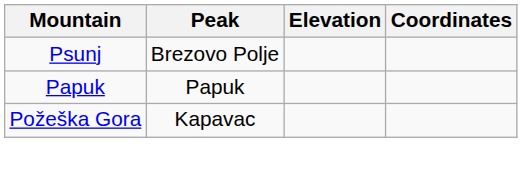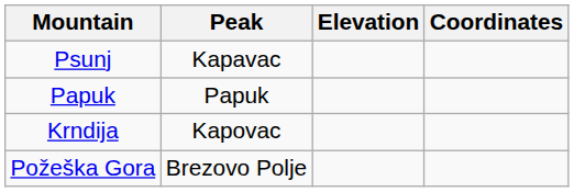 <table class="wikitable">
 <tr>
 <th>Mountain</th>
 <th>Peak</th>
 <th>Elevation</th>
 <th>Coordinates</th>
 </tr>
 <tr align=center>
 <td><a href='#'>Psunj</a></td>
-<td>Brezovo Polje</td>
+<td>Kapavac</td>
 <td></td>
 <td></td>
 </tr>
 <tr align=center>
 <td><a href='#'>Papuk</a></td>
 <td>Papuk</td>
 <td></td>
 <td></td>
 </tr>
 <tr align=center>
+<td><a href='#'>Krndija</a></td>
+<td>Kapovac</td>
+<td></td>
+<td></td>
+</tr>
+<tr align=center>
 <td><a href='#'>Požeška Gora</a></td>
-<td>Kapavac</td>
+<td>Brezovo Polje</td>
 <td></td>
 <td></td>
 </tr>
 </table>
